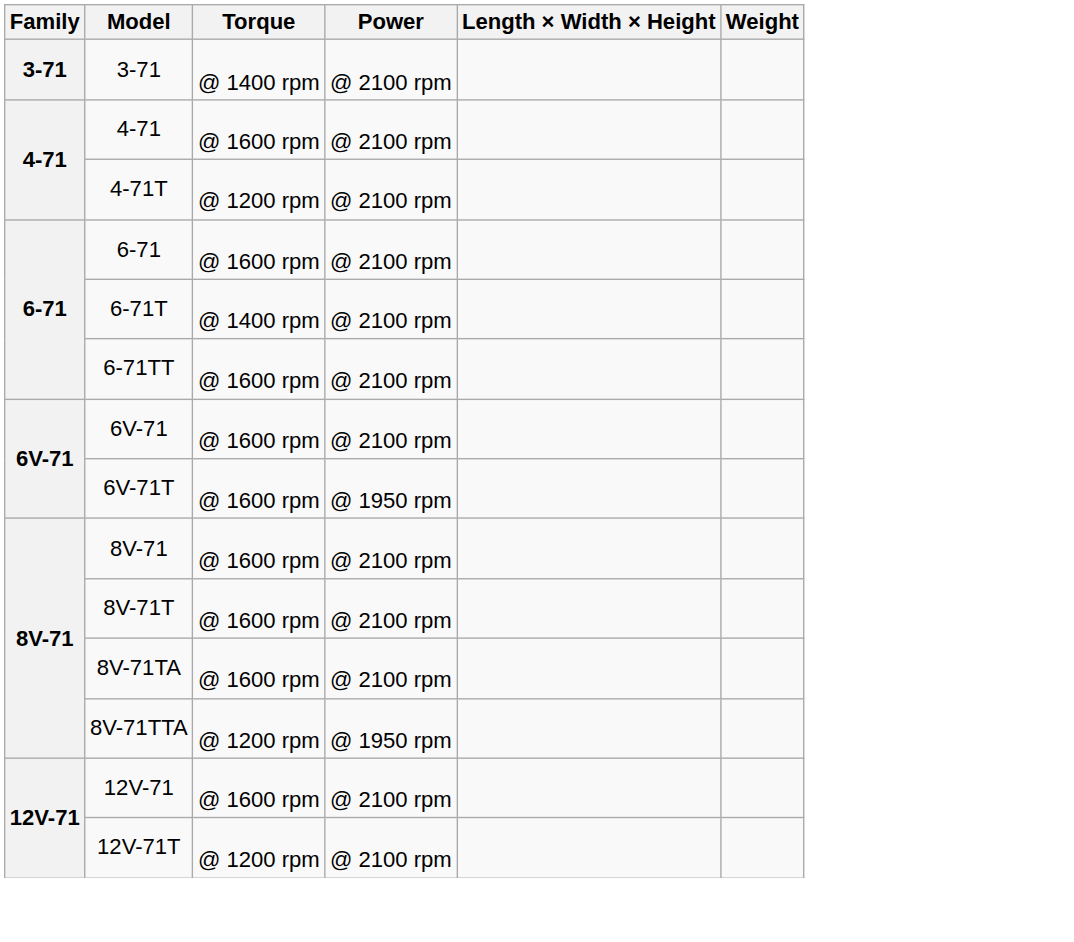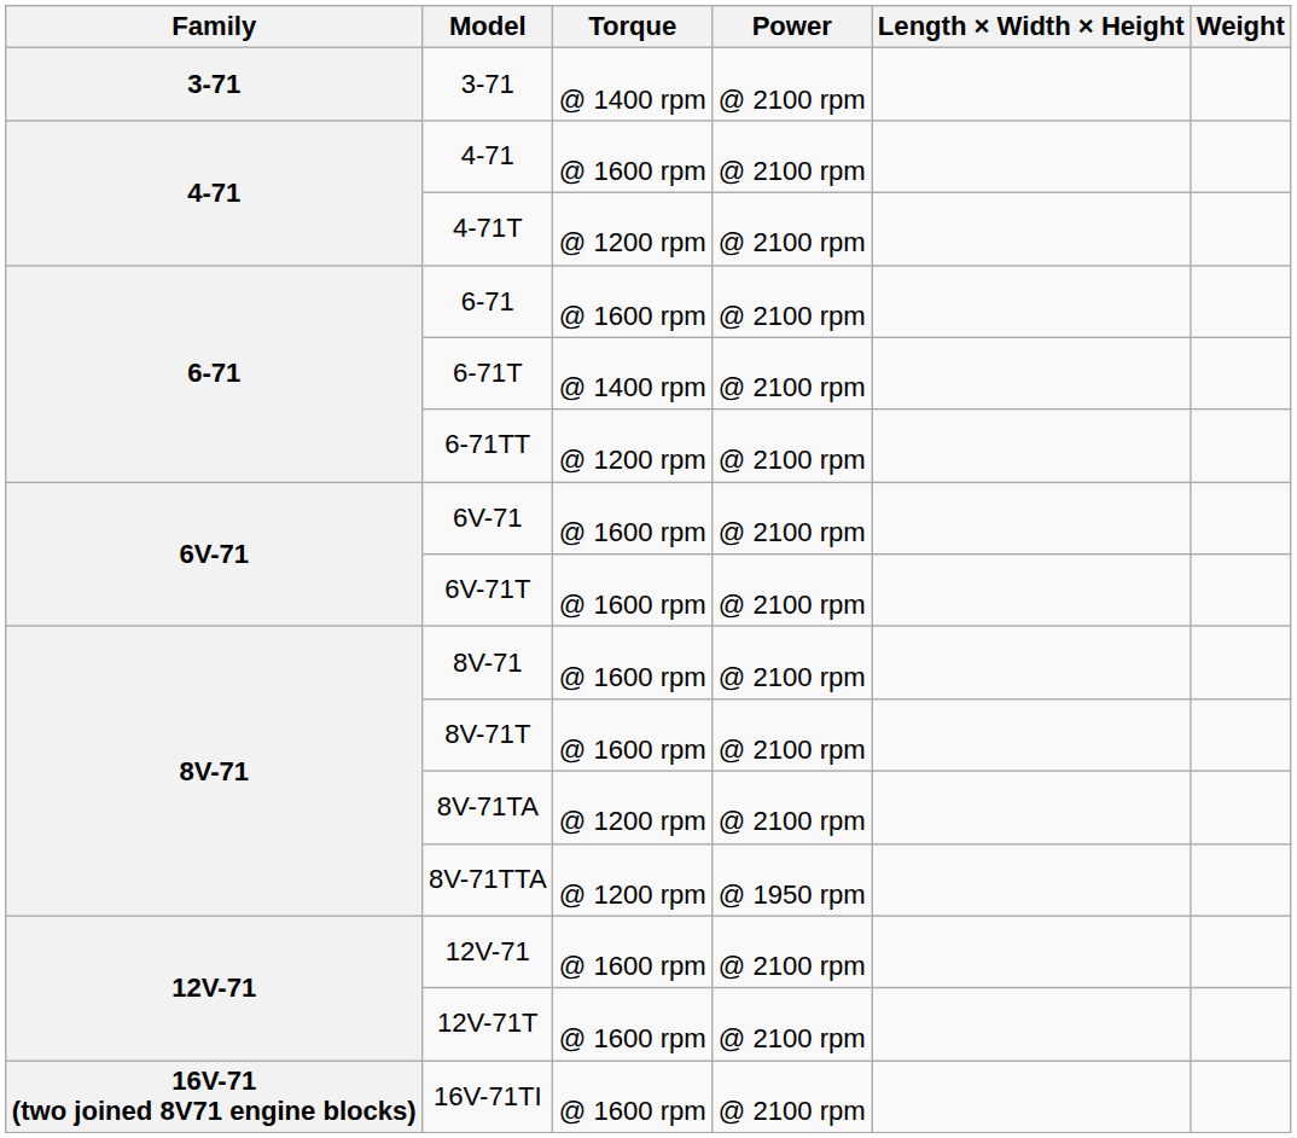 <table class="wikitable sortable" style="text-align:center;">
 <tr>
 <th>Family</th>
 <th>Model</th>
 <th>Torque</th>
 <th>Power</th>
 <th>Length × Width × Height</th>
 <th>Weight</th>
 </tr>
 <tr>
 <th rowspan=1>3-71</th>
 <td>3-71</td>
 <td><br>@ 1400 rpm</td>
 <td><br>@ 2100 rpm</td>
 <td></td>
 <td></td>
 </tr>
 <tr>
 <th rowspan=2>4-71</th>
 <td>4-71</td>
 <td><br>@ 1600 rpm</td>
 <td><br>@ 2100 rpm</td>
 <td></td>
 <td></td>
 </tr>
 <tr>
 <td>4-71T</td>
 <td><br>@ 1200 rpm</td>
 <td><br>@ 2100 rpm</td>
 <td></td>
 <td></td>
 </tr>
 <tr>
 <th rowspan=3>6-71</th>
 <td>6-71</td>
 <td><br>@ 1600 rpm</td>
 <td><br>@ 2100 rpm</td>
 <td></td>
 <td></td>
 </tr>
 <tr>
 <td>6-71T</td>
 <td><br>@ 1400 rpm</td>
 <td><br>@ 2100 rpm</td>
 <td></td>
 <td></td>
 </tr>
 <tr>
 <td>6-71TT</td>
-<td><br>@ 1600 rpm</td>
+<td><br>@ 1200 rpm</td>
 <td><br>@ 2100 rpm</td>
 <td></td>
 <td></td>
 </tr>
 <tr>
 <th rowspan=2>6V-71</th>
 <td>6V-71</td>
 <td><br>@ 1600 rpm</td>
 <td><br>@ 2100 rpm</td>
 <td></td>
 <td></td>
 </tr>
 <tr>
 <td>6V-71T</td>
 <td><br>@ 1600 rpm</td>
-<td><br>@ 1950 rpm</td>
+<td><br>@ 2100 rpm</td>
 <td></td>
 <td></td>
 </tr>
 <tr>
 <th rowspan=4>8V-71</th>
 <td>8V-71</td>
 <td><br>@ 1600 rpm</td>
 <td><br>@ 2100 rpm</td>
 <td></td>
 <td></td>
 </tr>
 <tr>
 <td>8V-71T</td>
 <td><br>@ 1600 rpm</td>
 <td><br>@ 2100 rpm</td>
 <td></td>
 <td></td>
 </tr>
 <tr>
 <td>8V-71TA</td>
-<td><br>@ 1600 rpm</td>
+<td><br>@ 1200 rpm</td>
 <td><br>@ 2100 rpm</td>
 <td></td>
 <td></td>
 </tr>
 <tr>
 <td>8V-71TTA</td>
 <td><br>@ 1200 rpm</td>
 <td><br>@ 1950 rpm</td>
 <td></td>
 <td></td>
 </tr>
 <tr>
 <th rowspan=2>12V-71</th>
 <td>12V-71</td>
 <td><br>@ 1600 rpm</td>
 <td><br>@ 2100 rpm</td>
 <td></td>
 <td></td>
 </tr>
 <tr>
 <td>12V-71T</td>
-<td><br>@ 1200 rpm</td>
+<td><br>@ 1600 rpm</td>
+<td><br>@ 2100 rpm</td>
+<td></td>
+<td></td>
+</tr>
+<tr>
+<th rowspan=1>16V-71<br>(two joined 8V71 engine blocks)</th>
+<td>16V-71TI</td>
+<td><br>@ 1600 rpm</td>
 <td><br>@ 2100 rpm</td>
 <td></td>
 <td></td>
 </tr>
 </table>
